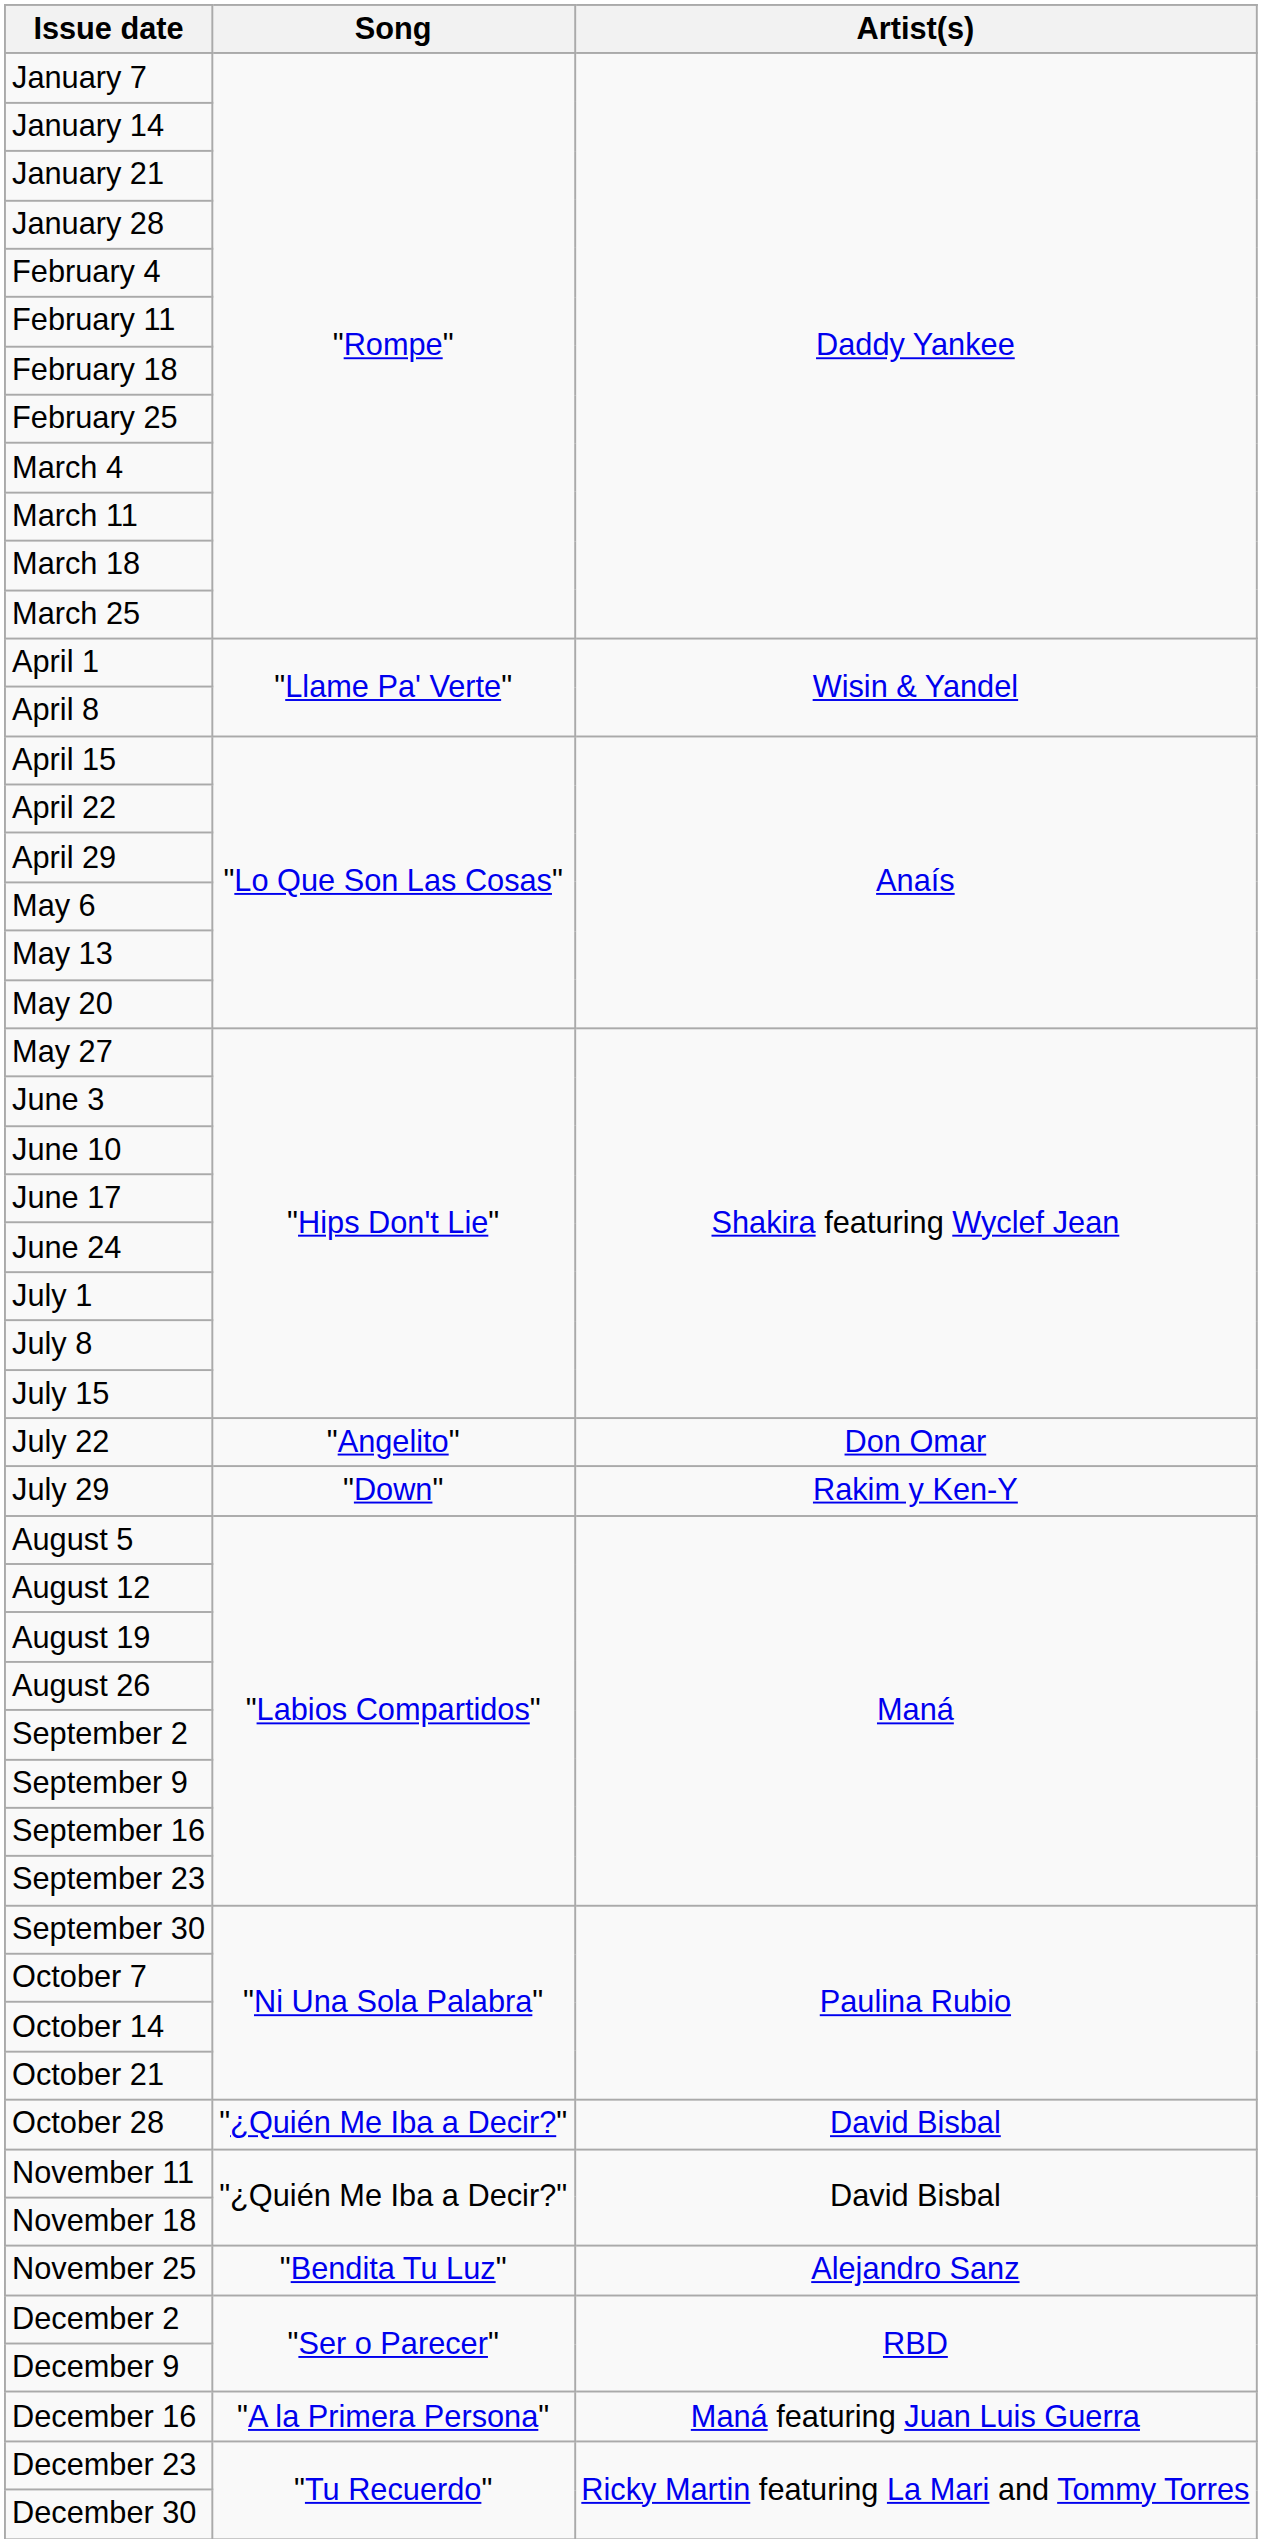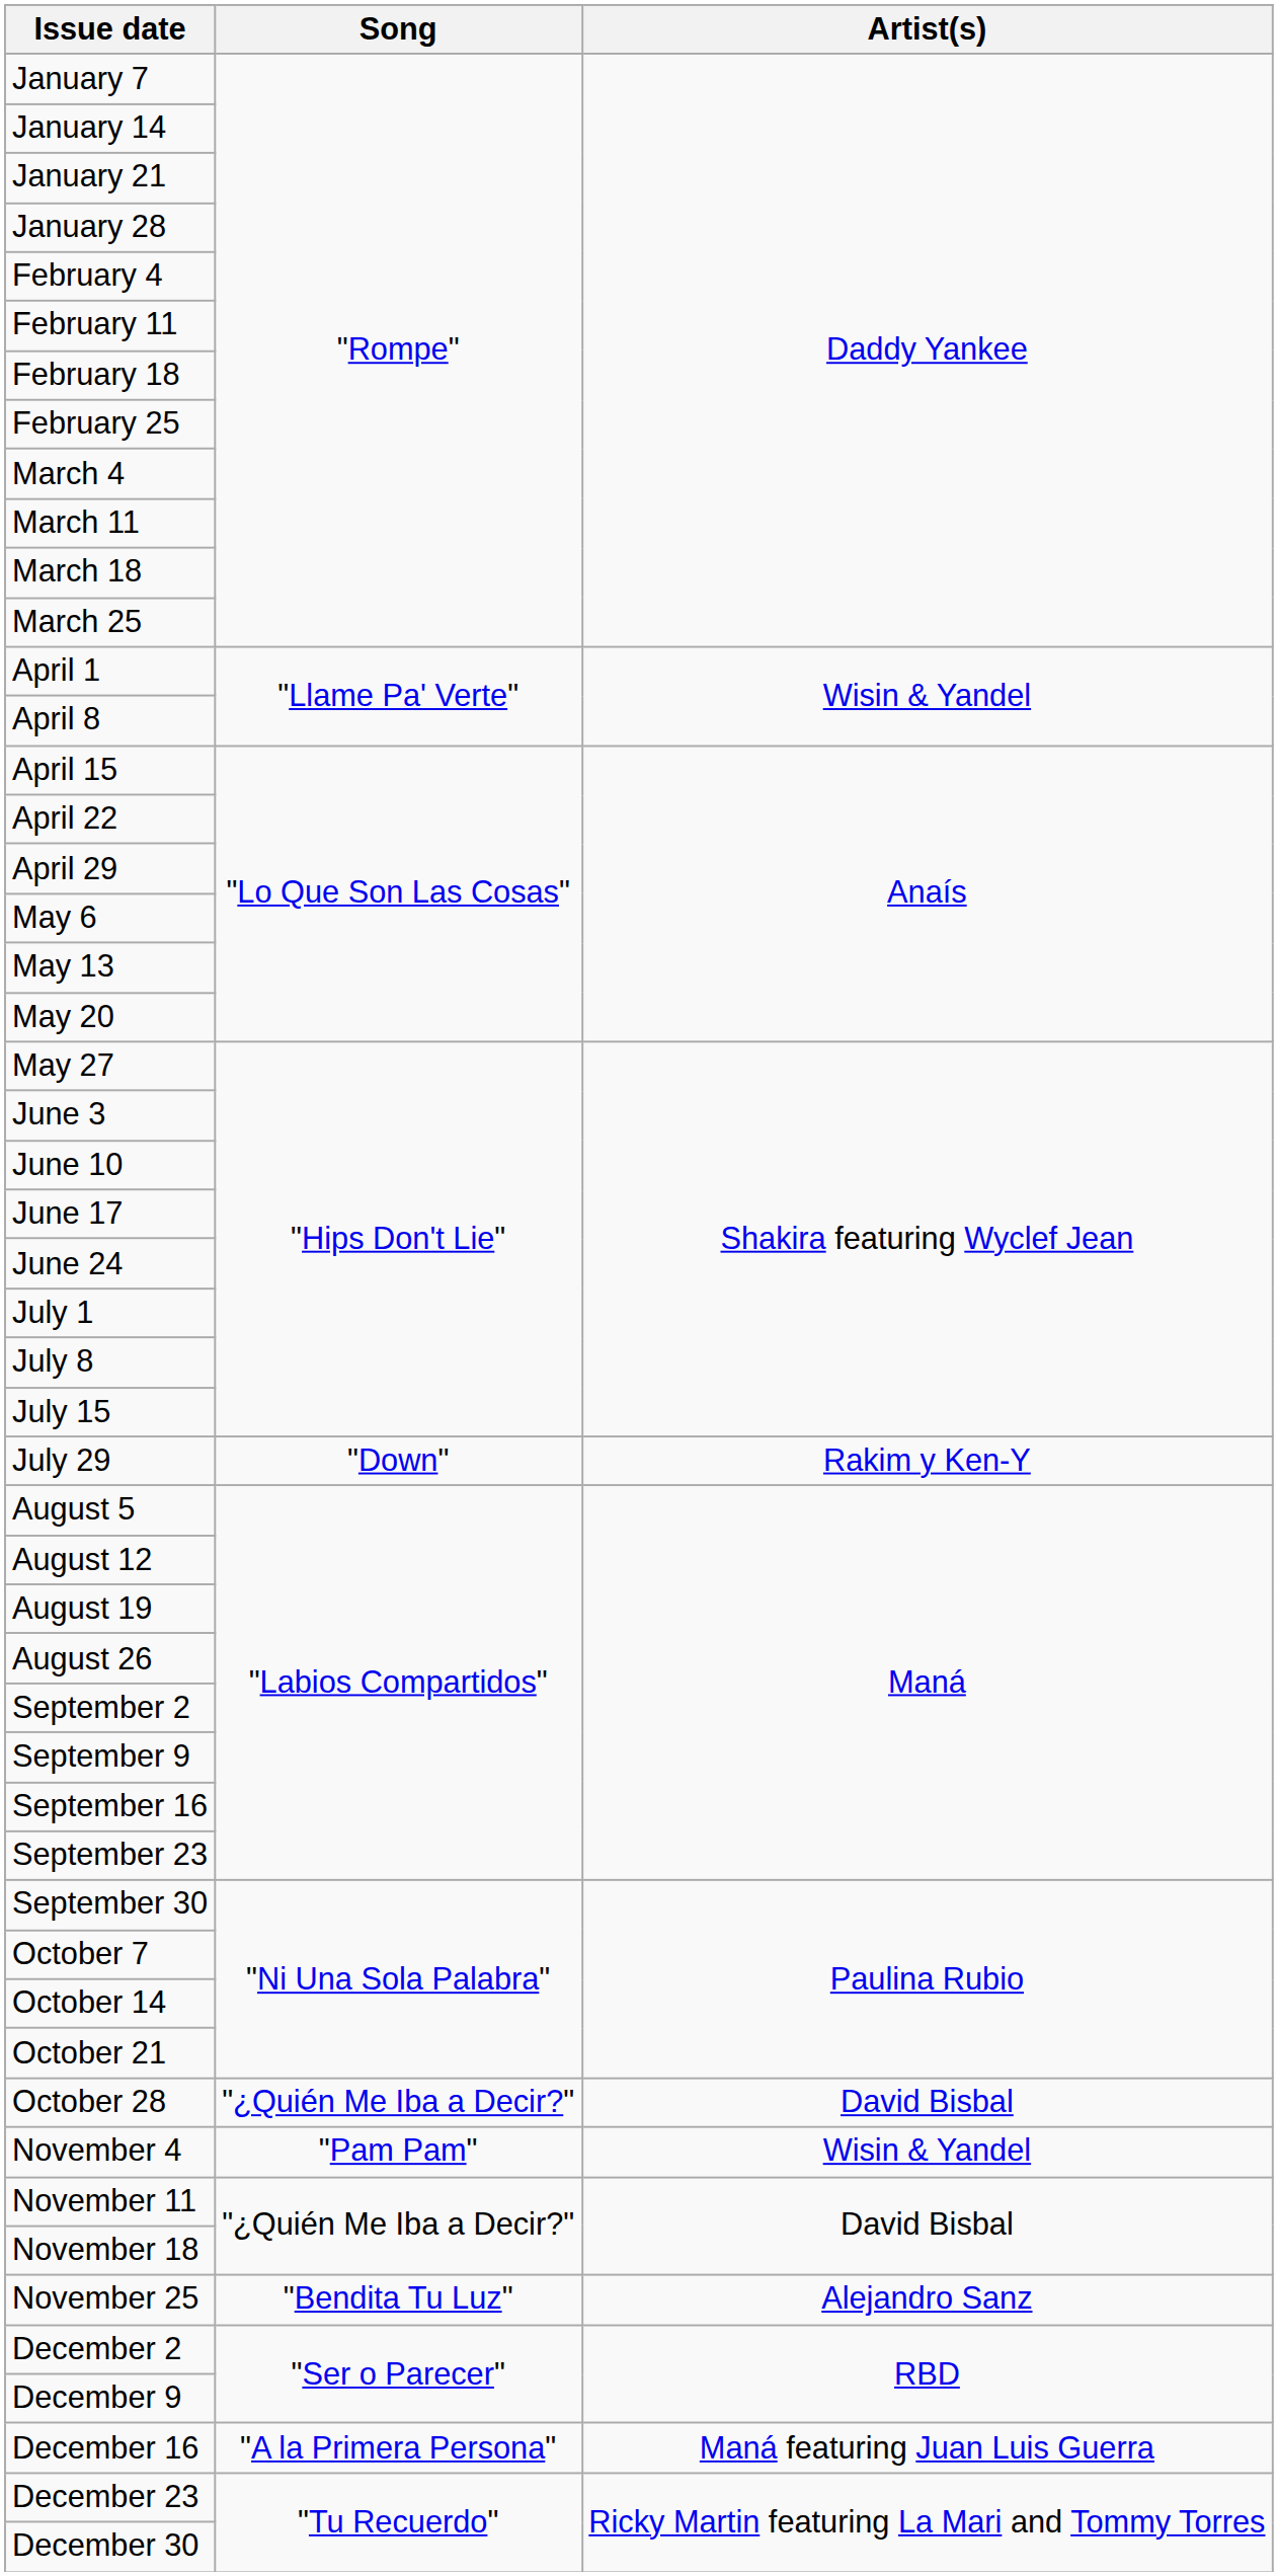 <table class="wikitable">
 <tr>
 <th style="text-align: center;">Issue date</th>
 <th style="text-align: center;">Song</th>
 <th style="text-align: center;">Artist(s)</th>
 </tr>
 <tr>
 <td>January 7</td>
 <td style="text-align: center;" rowspan="12">"<a href='#'>Rompe</a>"</td>
 <td style="text-align: center;" rowspan="12"><a href='#'>Daddy Yankee</a></td>
 </tr>
 <tr>
 <td>January 14</td>
 </tr>
 <tr>
 <td>January 21</td>
 </tr>
 <tr>
 <td>January 28</td>
 </tr>
 <tr>
 <td>February 4</td>
 </tr>
 <tr>
 <td>February 11</td>
 </tr>
 <tr>
 <td>February 18</td>
 </tr>
 <tr>
 <td>February 25</td>
 </tr>
 <tr>
 <td>March 4</td>
 </tr>
 <tr>
 <td>March 11</td>
 </tr>
 <tr>
 <td>March 18</td>
 </tr>
 <tr>
 <td>March 25</td>
 </tr>
 <tr>
 <td>April 1</td>
 <td style="text-align: center;" rowspan="2">"<a href='#'>Llame Pa' Verte</a>"</td>
 <td style="text-align: center;" rowspan="2"><a href='#'>Wisin & Yandel</a></td>
 </tr>
 <tr>
 <td>April 8</td>
 </tr>
 <tr>
 <td>April 15</td>
 <td style="text-align: center;" rowspan="6">"<a href='#'>Lo Que Son Las Cosas</a>"</td>
 <td style="text-align: center;" rowspan="6"><a href='#'>Anaís</a></td>
 </tr>
 <tr>
 <td>April 22</td>
 </tr>
 <tr>
 <td>April 29</td>
 </tr>
 <tr>
 <td>May 6</td>
 </tr>
 <tr>
 <td>May 13</td>
 </tr>
 <tr>
 <td>May 20</td>
 </tr>
 <tr>
 <td>May 27</td>
 <td style="text-align: center;" rowspan="8">"<a href='#'>Hips Don't Lie</a>"</td>
 <td style="text-align: center;" rowspan="8"><a href='#'>Shakira</a> featuring <a href='#'>Wyclef Jean</a></td>
 </tr>
 <tr>
 <td>June 3</td>
 </tr>
 <tr>
 <td>June 10</td>
 </tr>
 <tr>
 <td>June 17</td>
 </tr>
 <tr>
 <td>June 24</td>
 </tr>
 <tr>
 <td>July 1</td>
 </tr>
 <tr>
 <td>July 8</td>
 </tr>
 <tr>
 <td>July 15</td>
 </tr>
 <tr>
-<td>July 22</td>
-<td style="text-align: center;">"<a href='#'>Angelito</a>"</td>
-<td style="text-align: center;"><a href='#'>Don Omar</a></td>
-</tr>
-<tr>
 <td>July 29</td>
 <td style="text-align: center;">"<a href='#'>Down</a>"</td>
 <td style="text-align: center;"><a href='#'>Rakim y Ken-Y</a></td>
 </tr>
 <tr>
 <td>August 5</td>
 <td style="text-align: center;" rowspan="8">"<a href='#'>Labios Compartidos</a>"</td>
 <td style="text-align: center;" rowspan="8"><a href='#'>Maná</a></td>
 </tr>
 <tr>
 <td>August 12</td>
 </tr>
 <tr>
 <td>August 19</td>
 </tr>
 <tr>
 <td>August 26</td>
 </tr>
 <tr>
 <td>September 2</td>
 </tr>
 <tr>
 <td>September 9</td>
 </tr>
 <tr>
 <td>September 16</td>
 </tr>
 <tr>
 <td>September 23</td>
 </tr>
 <tr>
 <td>September 30</td>
 <td style="text-align: center;" rowspan="4">"<a href='#'>Ni Una Sola Palabra</a>"</td>
 <td style="text-align: center;" rowspan="4"><a href='#'>Paulina Rubio</a></td>
 </tr>
 <tr>
 <td>October 7</td>
 </tr>
 <tr>
 <td>October 14</td>
 </tr>
 <tr>
 <td>October 21</td>
 </tr>
 <tr>
 <td>October 28</td>
 <td style="text-align: center;">"<a href='#'>¿Quién Me Iba a Decir?</a>"</td>
 <td style="text-align: center;"><a href='#'>David Bisbal</a></td>
 </tr>
 <tr>
+<td>November 4</td>
+<td style="text-align: center;">"<a href='#'>Pam Pam</a>"</td>
+<td style="text-align: center;"><a href='#'>Wisin & Yandel</a></td>
+</tr>
+<tr>
 <td>November 11</td>
 <td style="text-align: center;" rowspan="2">"¿Quién Me Iba a Decir?"</td>
 <td style="text-align: center;" rowspan="2">David Bisbal</td>
 </tr>
 <tr>
 <td>November 18</td>
 </tr>
 <tr>
 <td>November 25</td>
 <td style="text-align: center;">"<a href='#'>Bendita Tu Luz</a>"</td>
 <td style="text-align: center;"><a href='#'>Alejandro Sanz</a></td>
 </tr>
 <tr>
 <td>December 2</td>
 <td style="text-align: center;" rowspan="2">"<a href='#'>Ser o Parecer</a>"</td>
 <td style="text-align: center;" rowspan="2"><a href='#'>RBD</a></td>
 </tr>
 <tr>
 <td>December 9</td>
 </tr>
 <tr>
 <td>December 16</td>
 <td style="text-align: center;">"<a href='#'>A la Primera Persona</a>"</td>
 <td style="text-align: center;"><a href='#'>Maná</a> featuring <a href='#'>Juan Luis Guerra</a></td>
 </tr>
 <tr>
 <td>December 23</td>
 <td style="text-align: center;" rowspan="2">"<a href='#'>Tu Recuerdo</a>"</td>
 <td style="text-align: center;" rowspan="2"><a href='#'>Ricky Martin</a> featuring <a href='#'>La Mari</a> and <a href='#'>Tommy Torres</a></td>
 </tr>
 <tr>
 <td>December 30</td>
 </tr>
 </table>
